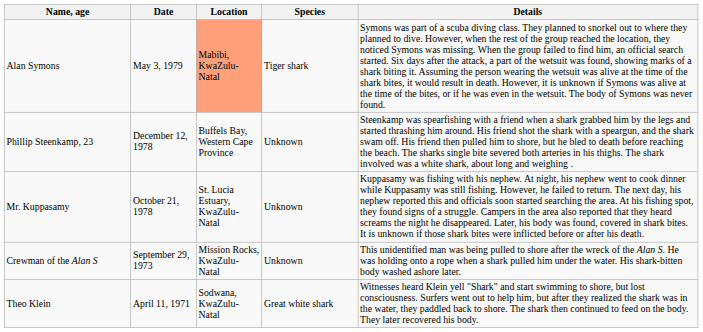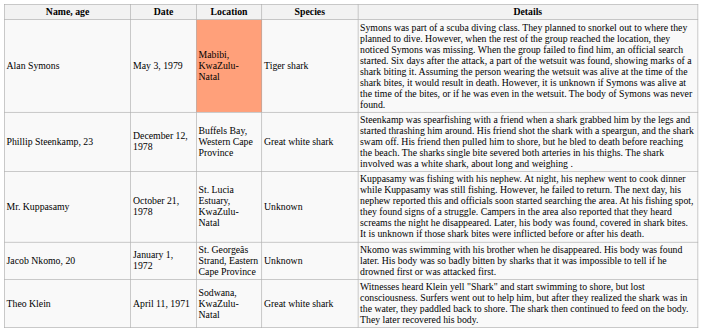 <table class="wikitable">
 <tr>
 <th width="200">Name, age</th>
 <th width="100">Date</th>
 <th width="100">Location</th>
 <th width="150">Species</th>
 <th width="550">Details</th>
 </tr>
 <tr>
 <td>Alan Symons</td>
 <td>May 3, 1979</td>
 <td style="background: lightsalmon;">Mabibi, KwaZulu-Natal</td>
 <td>Tiger shark</td>
 <td>Symons was part of a scuba diving class. They planned to snorkel out to where they planned to dive. However, when the rest of the group reached the location, they noticed Symons was missing. When the group failed to find him, an official search started. Six days after the attack, a part of the wetsuit was found, showing marks of a shark biting it. Assuming the person wearing the wetsuit was alive at the time of the shark bites, it would result in death. However, it is unknown if Symons was alive at the time of the bites, or if he was even in the wetsuit. The body of Symons was never found.</td>
 </tr>
 <tr>
 <td>Phillip Steenkamp, 23</td>
 <td>December 12, 1978</td>
 <td>Buffels Bay, Western Cape Province</td>
-<td>Unknown</td>
+<td>Great white shark</td>
 <td>Steenkamp was spearfishing with a friend when a shark grabbed him by the legs and started thrashing him around. His friend shot the shark with a speargun, and the shark swam off. His friend then pulled him to shore, but he bled to death before reaching the beach. The sharks single bite severed both arteries in his thighs. The shark involved was a white shark, about  long and weighing .</td>
 </tr>
 <tr>
 <td>Mr. Kuppasamy</td>
 <td>October 21, 1978</td>
 <td>St. Lucia Estuary, KwaZulu-Natal</td>
 <td>Unknown</td>
 <td>Kuppasamy was fishing with his nephew. At night, his nephew went to cook dinner while Kuppasamy was still fishing. However, he failed to return. The next day, his nephew reported this and officials soon started searching the area. At his fishing spot, they found signs of a struggle. Campers in the area also reported that they heard screams the night he disappeared. Later, his body was found, covered in shark bites. It is unknown if those shark bites were inflicted before or after his death.</td>
 </tr>
 <tr>
-<td>Crewman of the <em>Alan S</em></td>
-<td>September 29, 1973</td>
-<td>Mission Rocks, KwaZulu-Natal</td>
+<td>Jacob Nkomo, 20</td>
+<td>January 1, 1972</td>
+<td>St. Georgeâs Strand, Eastern Cape Province</td>
 <td>Unknown</td>
-<td>This unidentified man was being pulled to shore after the wreck of the <em>Alan S</em>. He was holding onto a rope when a shark pulled him under the water. His shark-bitten body washed ashore later.</td>
+<td>Nkomo was swimming with his brother when he disappeared. His body was found later. His body was so badly bitten by sharks that it was impossible to tell if he drowned first or was attacked first.</td>
 </tr>
 <tr>
 <td>Theo Klein</td>
 <td>April 11, 1971</td>
 <td>Sodwana, KwaZulu-Natal</td>
 <td>Great white shark</td>
 <td>Witnesses heard Klein yell "Shark" and start swimming to shore, but lost consciousness. Surfers went out to help him, but after they realized the shark was in the water, they paddled back to shore. The shark then continued to feed on the body. They later recovered his body.</td>
 </tr>
 </table>
